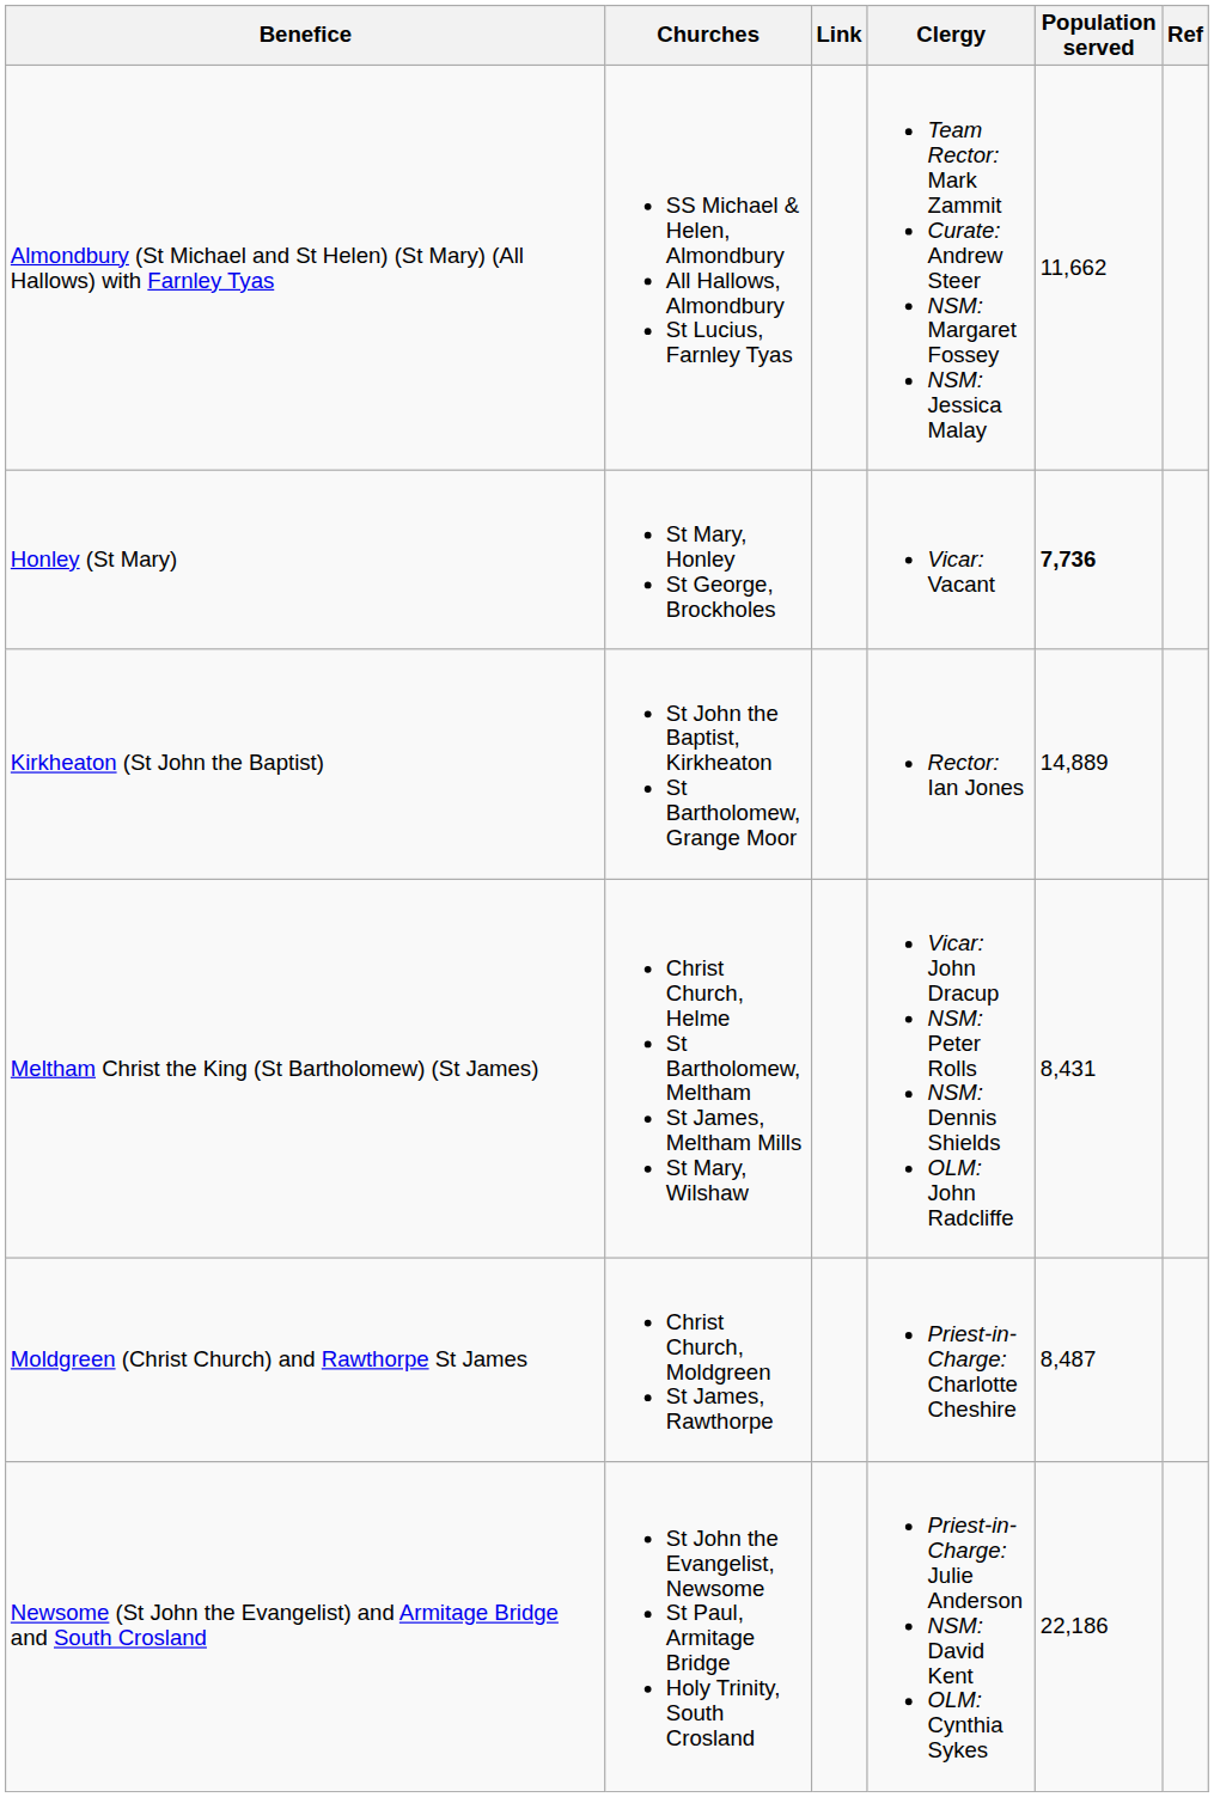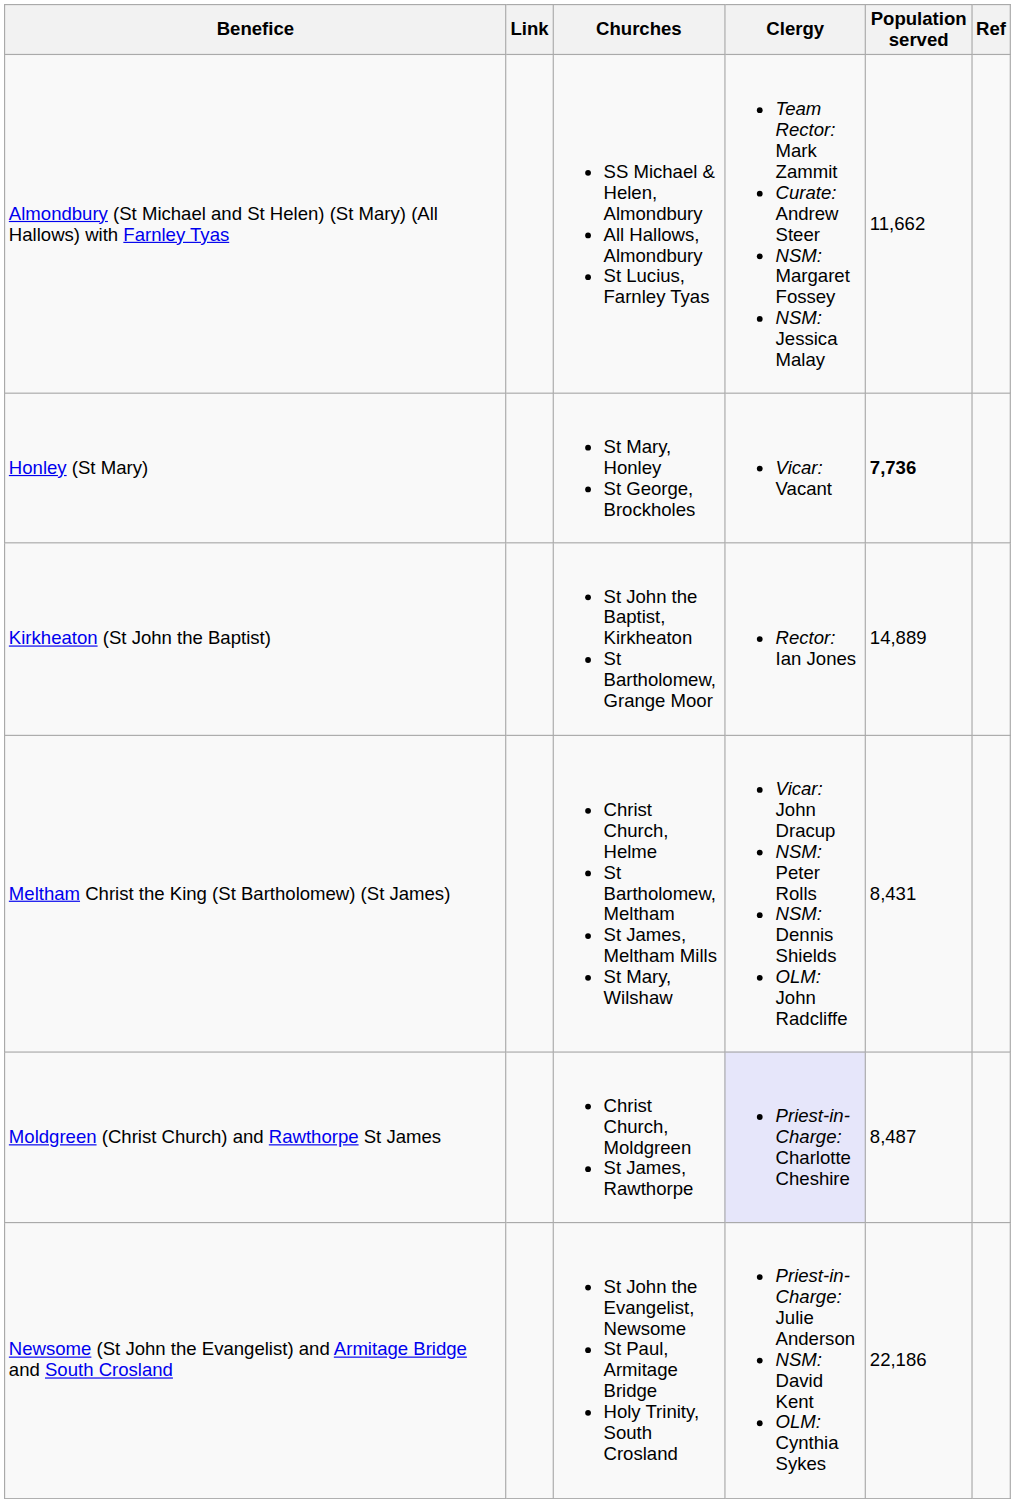 <table class="wikitable">
 <tr>
 <th style="width:425px;">Benefice</th>
+<th>Link</th>
 <th>Churches</th>
-<th>Link</th>
 <th>Clergy</th>
 <th>Population served</th>
 <th>Ref</th>
 </tr>
 <tr>
 <td><a href='#'>Almondbury</a> (St Michael and St Helen) (St Mary) (All Hallows) with <a href='#'>Farnley Tyas</a></td>
+<td></td>
 <td><br><ul><li>SS Michael & Helen, Almondbury</li><li>All Hallows, Almondbury</li><li>St Lucius, Farnley Tyas</li></ul></td>
-<td></td>
 <td><br><ul><li><em>Team Rector:</em> Mark Zammit</li><li><em>Curate:</em> Andrew Steer</li><li><em>NSM:</em> Margaret Fossey</li><li><em>NSM:</em> Jessica Malay</li></ul></td>
 <td>11,662</td>
 <td></td>
 </tr>
 <tr>
 <td><a href='#'>Honley</a> (St Mary)</td>
+<td></td>
 <td><br><ul><li>St Mary, Honley</li><li>St George, Brockholes</li></ul></td>
-<td></td>
 <td><br><ul><li><em>Vicar:</em> Vacant</li></ul></td>
 <td><strong>7,736</strong></td>
 <td></td>
 </tr>
 <tr>
 <td><a href='#'>Kirkheaton</a> (St John the Baptist)</td>
+<td></td>
 <td><br><ul><li>St John the Baptist, Kirkheaton</li><li>St Bartholomew, Grange Moor</li></ul></td>
-<td></td>
 <td><br><ul><li><em>Rector:</em> Ian Jones</li></ul></td>
 <td>14,889</td>
 <td></td>
 </tr>
 <tr>
 <td><a href='#'>Meltham</a> Christ the King (St Bartholomew) (St James)</td>
+<td></td>
 <td><br><ul><li>Christ Church, Helme</li><li>St Bartholomew, Meltham</li><li>St James, Meltham Mills</li><li>St Mary, Wilshaw</li></ul></td>
-<td></td>
 <td><br><ul><li><em>Vicar:</em> John Dracup</li><li><em>NSM:</em> Peter Rolls</li><li><em>NSM:</em> Dennis Shields</li><li><em>OLM:</em> John Radcliffe</li></ul></td>
 <td>8,431</td>
 <td></td>
 </tr>
 <tr>
 <td><a href='#'>Moldgreen</a> (Christ Church) and <a href='#'>Rawthorpe</a> St James</td>
+<td></td>
 <td><br><ul><li>Christ Church, Moldgreen</li><li>St James, Rawthorpe</li></ul></td>
-<td></td>
-<td><br><ul><li><em>Priest-in-Charge:</em> Charlotte Cheshire</li></ul></td>
+<td style="background: lavender;"><br><ul><li><em>Priest-in-Charge:</em> Charlotte Cheshire</li></ul></td>
 <td>8,487</td>
 <td></td>
 </tr>
 <tr>
 <td><a href='#'>Newsome</a> (St John the Evangelist) and <a href='#'>Armitage Bridge</a> and <a href='#'>South Crosland</a></td>
+<td></td>
 <td><br><ul><li>St John the Evangelist, Newsome</li><li>St Paul, Armitage Bridge</li><li>Holy Trinity, South Crosland</li></ul></td>
-<td></td>
 <td><br><ul><li><em>Priest-in-Charge:</em> Julie Anderson</li><li><em>NSM:</em> David Kent</li><li><em>OLM:</em> Cynthia Sykes</li></ul></td>
 <td>22,186</td>
 <td></td>
 </tr>
 </table>
